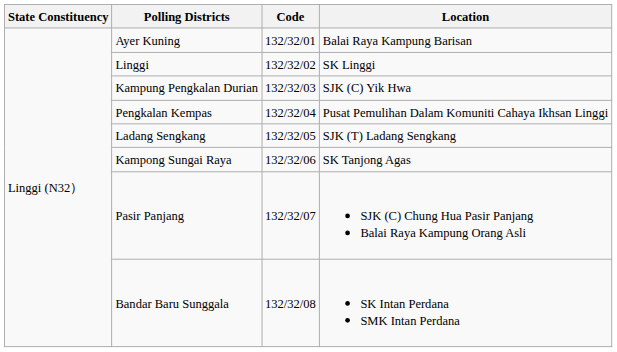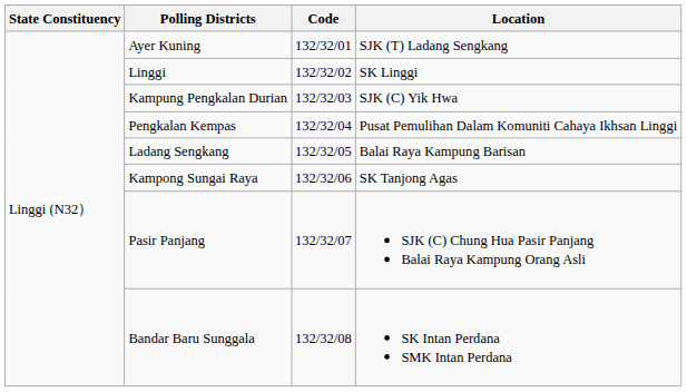 <table class="wikitable sortable mw-collapsible">
 <tr>
 <th><small>State Constituency</small></th>
 <th><small>Polling Districts</small></th>
 <th><small>Code</small></th>
 <th><small>Location</small></th>
 </tr>
 <tr>
 <td rowspan="8"><small>Linggi (N32）</small></td>
 <td><small>Ayer Kuning</small></td>
 <td><small>132/32/01</small></td>
-<td><small>Balai Raya Kampung Barisan</small></td>
+<td><small>SJK (T) Ladang Sengkang</small></td>
 </tr>
 <tr>
 <td><small>Linggi</small></td>
 <td><small>132/32/02</small></td>
 <td><small>SK Linggi</small></td>
 </tr>
 <tr>
 <td><small>Kampung Pengkalan Durian</small></td>
 <td><small>132/32/03</small></td>
 <td><small>SJK (C) Yik Hwa</small></td>
 </tr>
 <tr>
 <td><small>Pengkalan Kempas</small></td>
 <td><small>132/32/04</small></td>
 <td><small>Pusat Pemulihan Dalam Komuniti Cahaya Ikhsan Linggi</small></td>
 </tr>
 <tr>
 <td><small>Ladang Sengkang</small></td>
 <td><small>132/32/05</small></td>
-<td><small>SJK (T) Ladang Sengkang</small></td>
+<td><small>Balai Raya Kampung Barisan</small></td>
 </tr>
 <tr>
 <td><small>Kampong Sungai Raya</small></td>
 <td><small>132/32/06</small></td>
 <td><small>SK Tanjong Agas</small></td>
 </tr>
 <tr>
 <td><small>Pasir Panjang</small></td>
 <td><small>132/32/07</small></td>
 <td><br><ul><li><small>SJK (C) Chung Hua Pasir Panjang</small></li><li><small>Balai Raya Kampung Orang Asli</small></li></ul></td>
 </tr>
 <tr>
 <td><small>Bandar Baru Sunggala</small></td>
 <td><small>132/32/08</small></td>
 <td><br><ul><li><small>SK Intan Perdana</small></li><li><small>SMK Intan Perdana</small></li></ul></td>
 </tr>
 </table>
